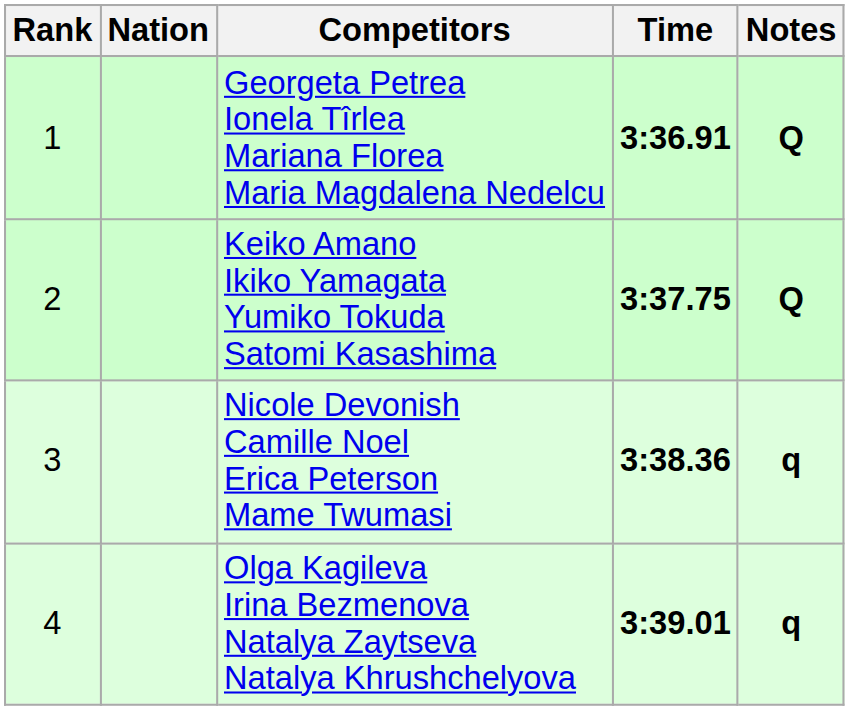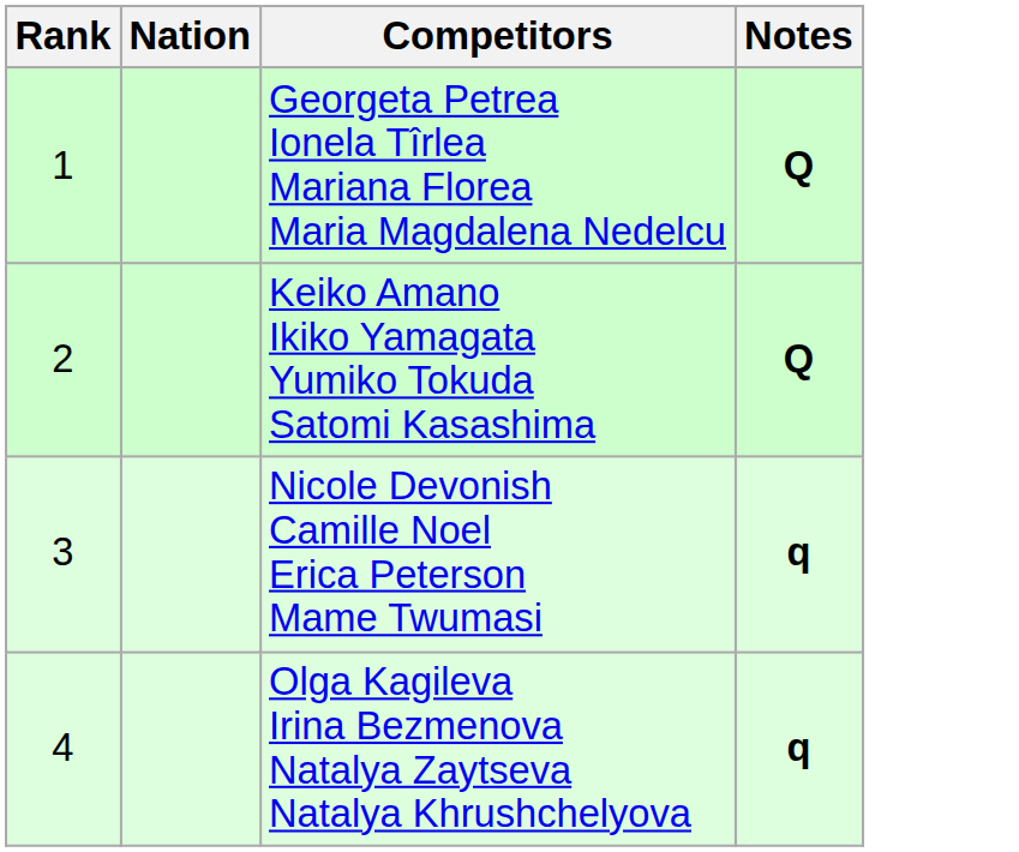 <table class="wikitable sortable" style="text-align:center">
 <tr>
 <th>Rank</th>
 <th>Nation</th>
 <th>Competitors</th>
-<th>Time</th>
 <th>Notes</th>
 </tr>
 <tr bgcolor=ccffcc>
 <td>1</td>
 <td align=left></td>
 <td align=left><a href='#'>Georgeta Petrea</a><br><a href='#'>Ionela Tîrlea</a><br><a href='#'>Mariana Florea</a><br><a href='#'>Maria Magdalena Nedelcu</a></td>
-<td><strong>3:36.91</strong></td>
 <td><strong>Q</strong></td>
 </tr>
 <tr bgcolor=ccffcc>
 <td>2</td>
 <td align=left></td>
 <td align=left><a href='#'>Keiko Amano</a><br><a href='#'>Ikiko Yamagata</a><br><a href='#'>Yumiko Tokuda</a><br><a href='#'>Satomi Kasashima</a></td>
-<td><strong>3:37.75</strong></td>
 <td><strong>Q</strong></td>
 </tr>
 <tr bgcolor=ddffdd>
 <td>3</td>
 <td align=left></td>
 <td align=left><a href='#'>Nicole Devonish</a><br><a href='#'>Camille Noel</a><br><a href='#'>Erica Peterson</a><br><a href='#'>Mame Twumasi</a></td>
-<td><strong>3:38.36</strong></td>
 <td><strong>q</strong></td>
 </tr>
 <tr bgcolor=ddffdd>
 <td>4</td>
 <td align=left></td>
 <td align=left><a href='#'>Olga Kagileva</a><br><a href='#'>Irina Bezmenova</a><br><a href='#'>Natalya Zaytseva</a><br><a href='#'>Natalya Khrushchelyova</a></td>
-<td><strong>3:39.01</strong></td>
 <td><strong>q</strong></td>
 </tr>
 </table>
